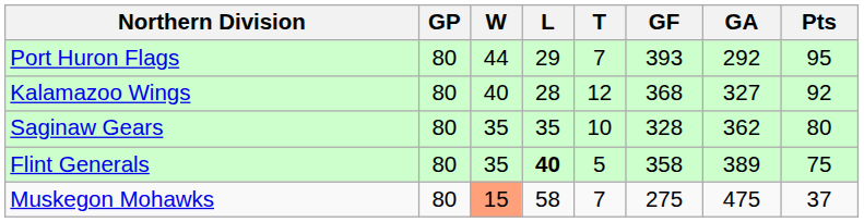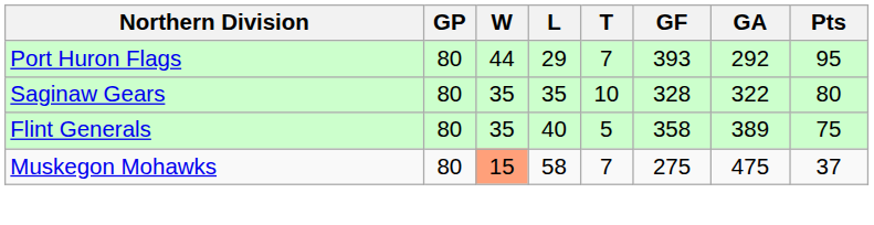 <table class="wikitable">
 <tr>
 <th width="40%">Northern Division</th>
 <th width="5%">GP</th>
 <th width="5%">W</th>
 <th width="5%">L</th>
 <th width="5%">T</th>
 <th width="7.5%">GF</th>
 <th width="7.5%">GA</th>
 <th width="7.5%">Pts</th>
 </tr>
 <tr align="center" bgcolor="#CCFFCC">
 <td align="left"><a href='#'>Port Huron Flags</a></td>
 <td>80</td>
 <td>44</td>
 <td>29</td>
 <td>7</td>
 <td>393</td>
 <td>292</td>
 <td>95</td>
 </tr>
 <tr align="center" bgcolor="#CCFFCC">
-<td align="left"><a href='#'>Kalamazoo Wings</a></td>
-<td>80</td>
-<td>40</td>
-<td>28</td>
-<td>12</td>
-<td>368</td>
-<td>327</td>
-<td>92</td>
-</tr>
-<tr align="center" bgcolor="#CCFFCC">
 <td align="left"><a href='#'>Saginaw Gears</a></td>
 <td>80</td>
 <td>35</td>
 <td>35</td>
 <td>10</td>
 <td>328</td>
-<td>362</td>
+<td>322</td>
 <td>80</td>
 </tr>
 <tr align="center" bgcolor="#CCFFCC">
 <td align="left"><a href='#'>Flint Generals</a></td>
 <td>80</td>
 <td>35</td>
-<td><strong>40</strong></td>
+<td>40</td>
 <td>5</td>
 <td>358</td>
 <td>389</td>
 <td>75</td>
 </tr>
 <tr align="center">
 <td align="left"><a href='#'>Muskegon Mohawks</a></td>
 <td>80</td>
 <td style="background: lightsalmon;">15</td>
 <td>58</td>
 <td>7</td>
 <td>275</td>
 <td>475</td>
 <td>37</td>
 </tr>
 </table>
